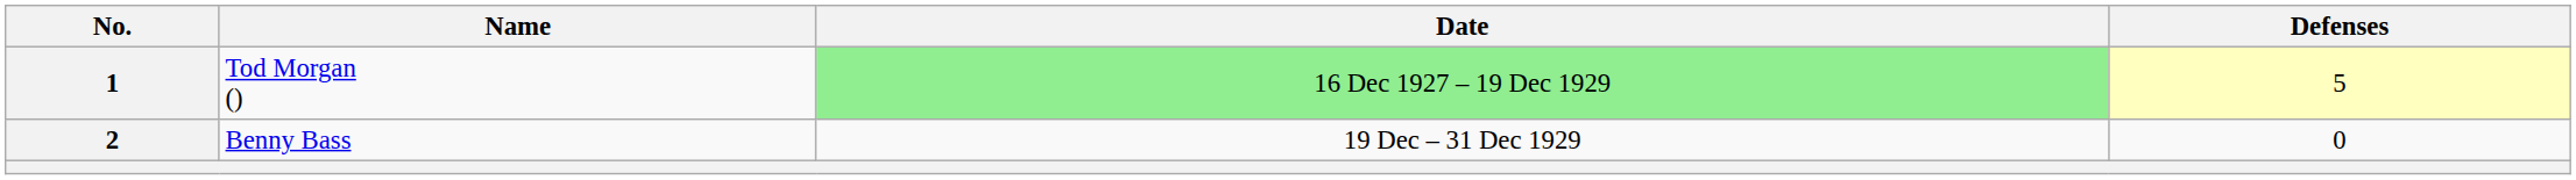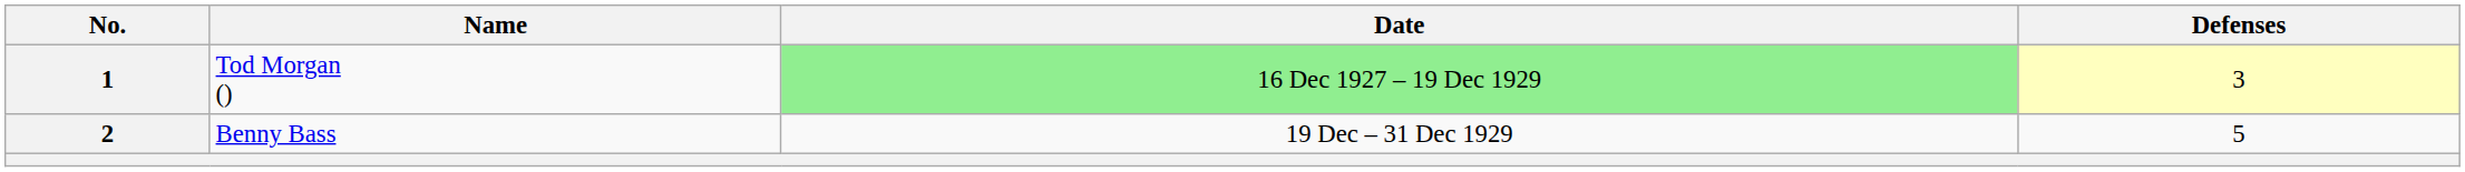 <table class="wikitable sortable" style="width:98%; text-align:center">
 <tr>
 <th>No.</th>
 <th>Name</th>
 <th>Date</th>
 <th>Defenses</th>
 </tr>
 <tr align=center>
 <th>1</th>
 <td align=left><a href='#'>Tod Morgan</a><br>()</td>
 <td style="background: lightgreen;">16 Dec 1927 – 19 Dec 1929</td>
-<td style="background:#ffffbf;">5</td>
+<td style="background:#ffffbf;">3</td>
 </tr>
 <tr align=center>
 <th>2</th>
 <td align=left><a href='#'>Benny Bass</a></td>
 <td>19 Dec – 31 Dec 1929</td>
-<td>0</td>
+<td>5</td>
 </tr>
 <tr align=center>
 <th colspan=4></th>
 </tr>
 </table>
